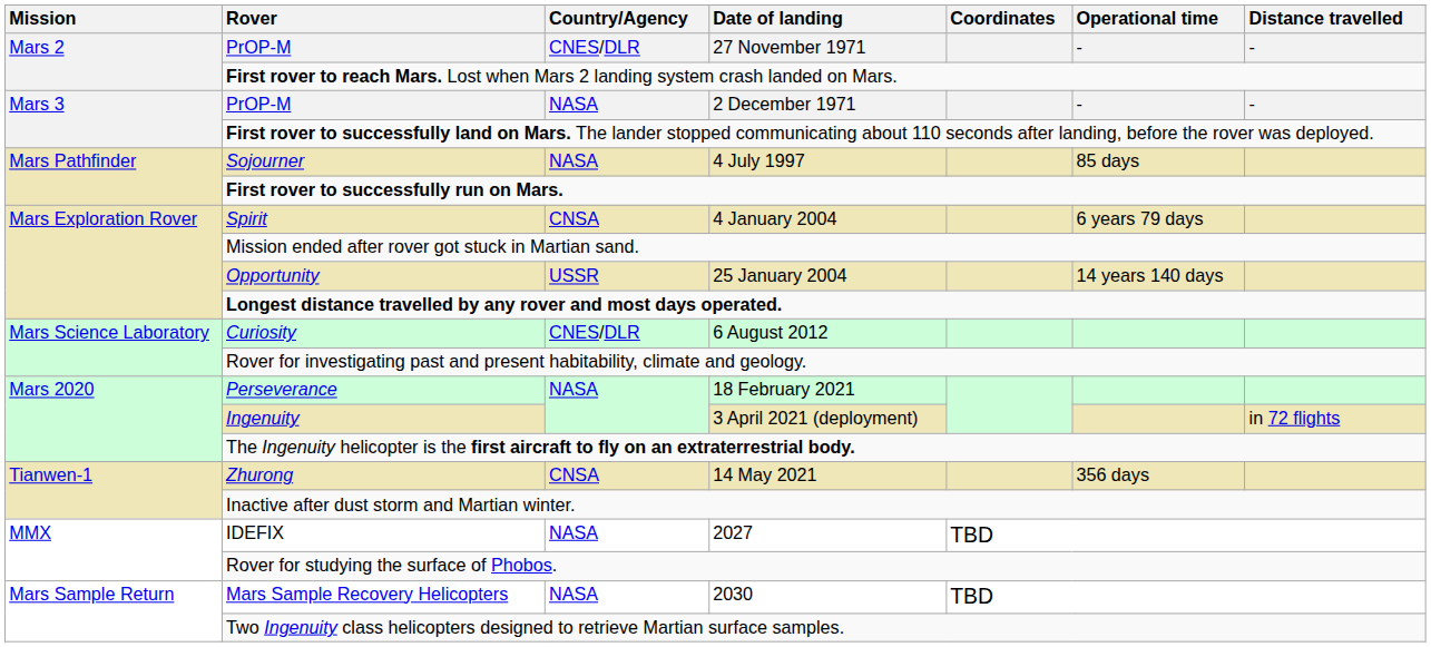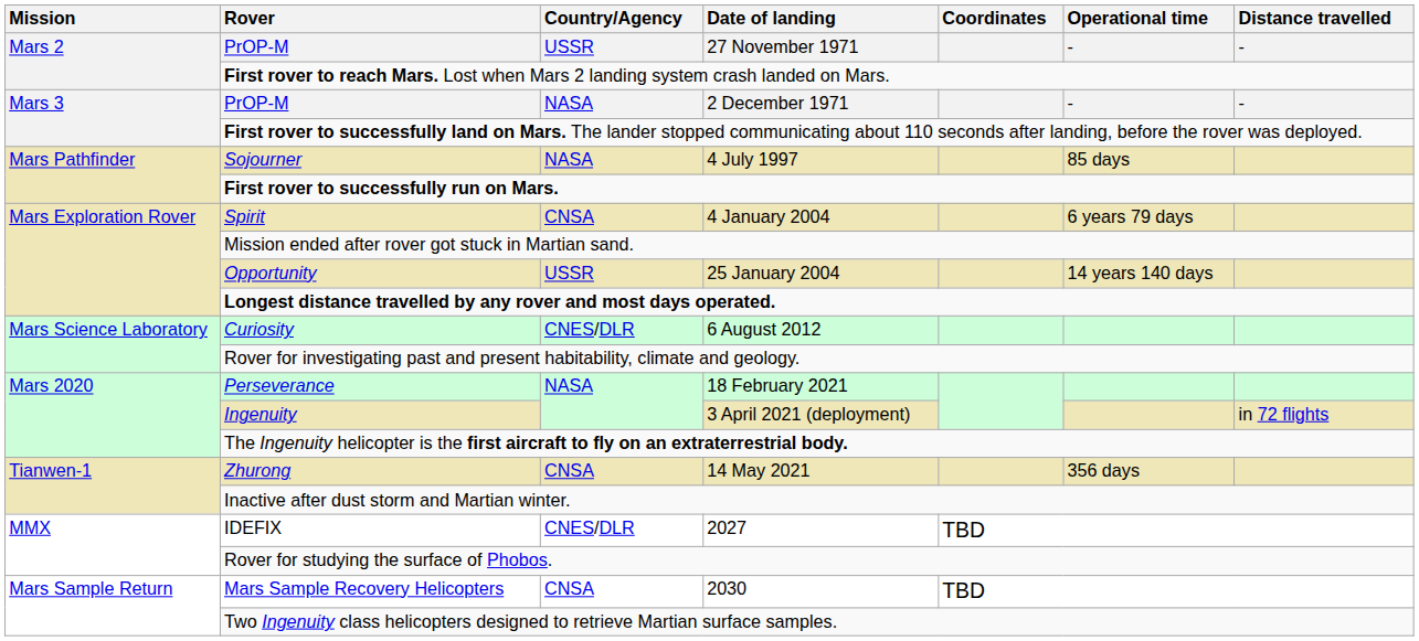 <table class="wikitable sortable" width="100%">
 <tr valign="bottom">
 <th style="text-align:left">Mission</th>
 <th style="text-align:left">Rover</th>
 <th style="text-align:left">Country/Agency</th>
 <th style="text-align:left">Date of landing</th>
 <th style="text-align:left">Coordinates</th>
 <th style="text-align:left">Operational time</th>
 <th style="text-align:left">Distance travelled</th>
 </tr>
 <tr valign="top" style="background:#F2F2F2">
 <td rowspan="2"><a href='#'>Mars 2</a></td>
 <td><a href='#'>PrOP-M</a></td>
-<td><a href='#'>CNES</a>/<a href='#'>DLR</a></td>
+<td> <a href='#'>USSR</a></td>
 <td>27 November 1971</td>
 <td></td>
 <td>-</td>
 <td>-</td>
 </tr>
 <tr>
 <td colspan="6"><strong>First rover to reach Mars.</strong> Lost when Mars 2 landing system crash landed on Mars.</td>
 </tr>
 <tr valign="top" style="background:#F2F2F2">
 <td rowspan="2"><a href='#'>Mars 3</a></td>
 <td><a href='#'>PrOP-M</a></td>
 <td> <a href='#'>NASA</a></td>
 <td>2 December 1971</td>
 <td></td>
 <td>-</td>
 <td>-</td>
 </tr>
 <tr>
 <td colspan="6"><strong>First rover to successfully land on Mars.</strong> The lander stopped communicating about 110 seconds after landing, before the rover was deployed.</td>
 </tr>
 <tr valign="top" style="background:#EFE7B8">
 <td rowspan="2"><a href='#'>Mars Pathfinder</a></td>
 <td><em><a href='#'>Sojourner</a></em></td>
 <td> <a href='#'>NASA</a></td>
 <td>4 July 1997</td>
 <td></td>
 <td>85 days</td>
 <td></td>
 </tr>
 <tr>
 <td colspan="6"><strong>First rover to successfully run on Mars.</strong></td>
 </tr>
 <tr valign="top" style="background:#EFE7B8">
 <td rowspan="4"><a href='#'>Mars Exploration Rover</a></td>
 <td><em><a href='#'>Spirit</a></em></td>
 <td> <a href='#'>CNSA</a></td>
 <td>4 January 2004</td>
 <td></td>
 <td>6 years 79 days</td>
 <td></td>
 </tr>
 <tr>
 <td colspan="6">Mission ended after rover got stuck in Martian sand.</td>
 </tr>
 <tr valign="top" style="background:#EFE7B8">
 <td><em><a href='#'>Opportunity</a></em></td>
 <td> <a href='#'>USSR</a></td>
 <td>25 January 2004</td>
 <td></td>
 <td>14 years 140 days</td>
 <td></td>
 </tr>
 <tr>
 <td colspan="6"><strong>Longest distance travelled by any rover and most days operated.</strong></td>
 </tr>
 <tr valign="top" style="background:#CCFFD9">
 <td rowspan="2"><a href='#'>Mars Science Laboratory</a></td>
 <td><em><a href='#'>Curiosity</a></em></td>
 <td><a href='#'>CNES</a>/<a href='#'>DLR</a></td>
 <td>6 August 2012</td>
 <td></td>
 <td></td>
 <td><br></td>
 </tr>
 <tr>
 <td colspan="6">Rover for investigating past and present habitability, climate and geology.</td>
 </tr>
 <tr valign="top" style="background:#CCFFD9">
 <td rowspan="3"><a href='#'>Mars 2020</a></td>
 <td><em><a href='#'>Perseverance</a></em></td>
 <td rowspan="2"> <a href='#'>NASA</a></td>
 <td>18 February 2021</td>
 <td rowspan="2"></td>
 <td></td>
 <td><br></td>
 </tr>
 <tr valign="top" style="background:#EFE7B8">
 <td><em><a href='#'>Ingenuity</a></em></td>
 <td>3 April 2021 (deployment)</td>
 <td></td>
 <td> in <a href='#'>72 flights</a></td>
 </tr>
 <tr>
 <td colspan="6">The <em>Ingenuity</em> helicopter is the <strong>first aircraft to fly on an extraterrestrial body.</strong></td>
 </tr>
 <tr valign="top" style="background:#EFE7B8">
 <td rowspan="2"><a href='#'>Tianwen-1</a></td>
 <td><em><a href='#'>Zhurong</a></em></td>
 <td> <a href='#'>CNSA</a></td>
 <td>14 May 2021</td>
 <td></td>
 <td>356 days</td>
 <td><br></td>
 </tr>
 <tr>
 <td colspan="6">Inactive after dust storm and Martian winter.</td>
 </tr>
 <tr valign="top" style="background:#FFFFFF">
 <td rowspan="2"><a href='#'>MMX</a></td>
 <td>IDEFIX</td>
-<td> <a href='#'>NASA</a></td>
+<td><a href='#'>CNES</a>/<a href='#'>DLR</a></td>
 <td>2027</td>
 <td colspan="3"><big>TBD</big></td>
 </tr>
 <tr>
 <td colspan="6">Rover for studying the surface of <a href='#'>Phobos</a>.</td>
 </tr>
 <tr valign="top" style="background:#FFFFFF">
 <td rowspan="2"><a href='#'>Mars Sample Return</a></td>
 <td><a href='#'>Mars Sample Recovery Helicopters</a></td>
-<td> <a href='#'>NASA</a></td>
+<td> <a href='#'>CNSA</a></td>
 <td>2030</td>
 <td colspan="3"><big>TBD</big></td>
 </tr>
 <tr>
 <td colspan="6">Two <em><a href='#'>Ingenuity</a></em> class helicopters designed to retrieve Martian surface samples.</td>
 </tr>
 </table>
